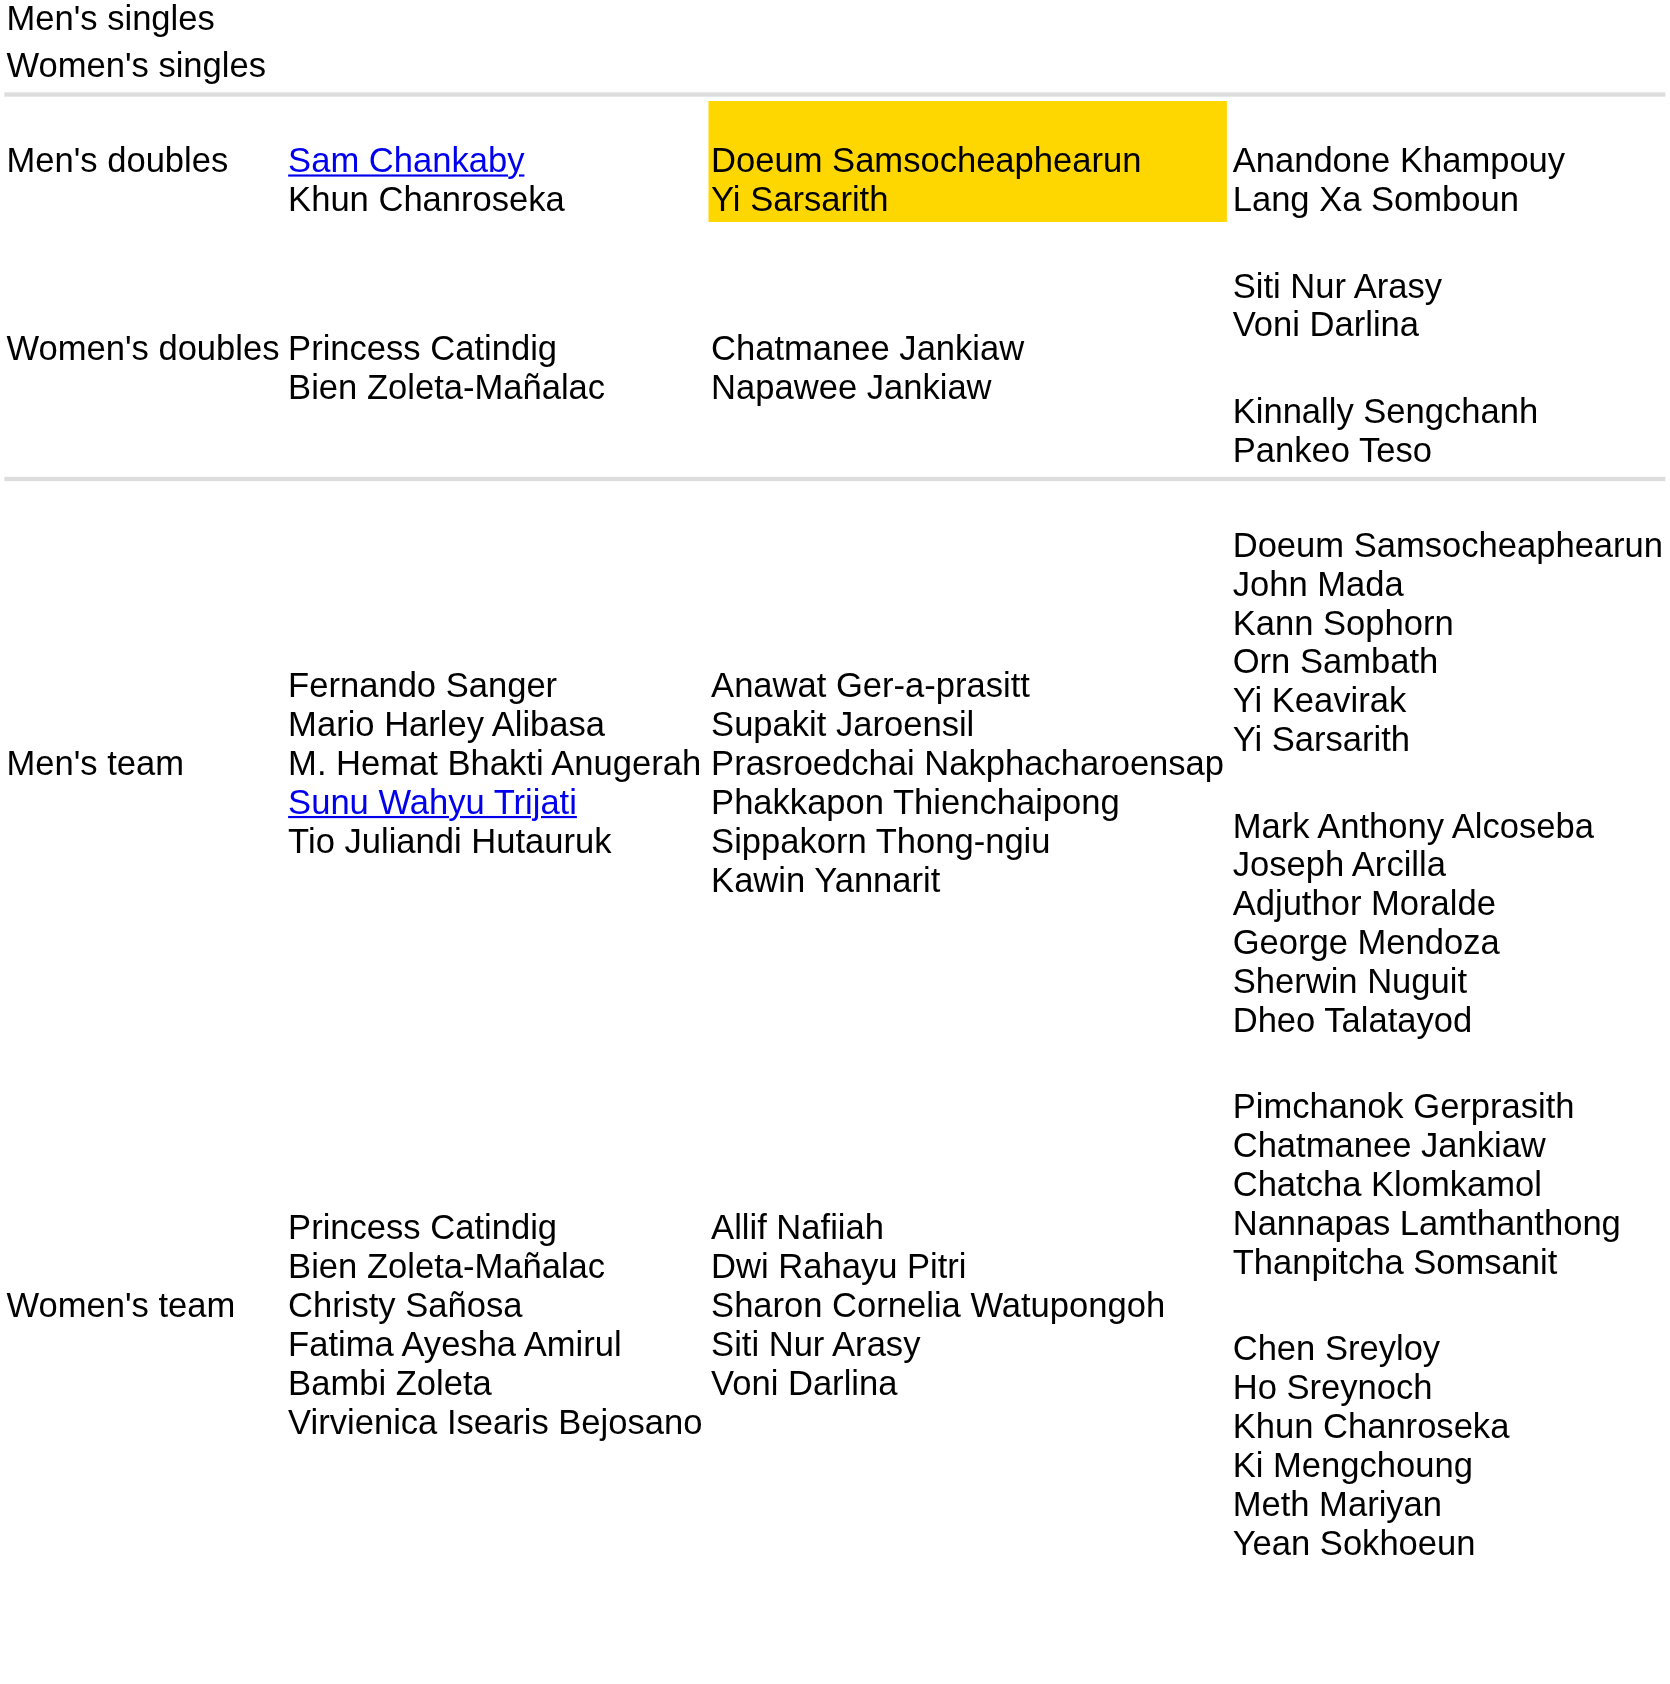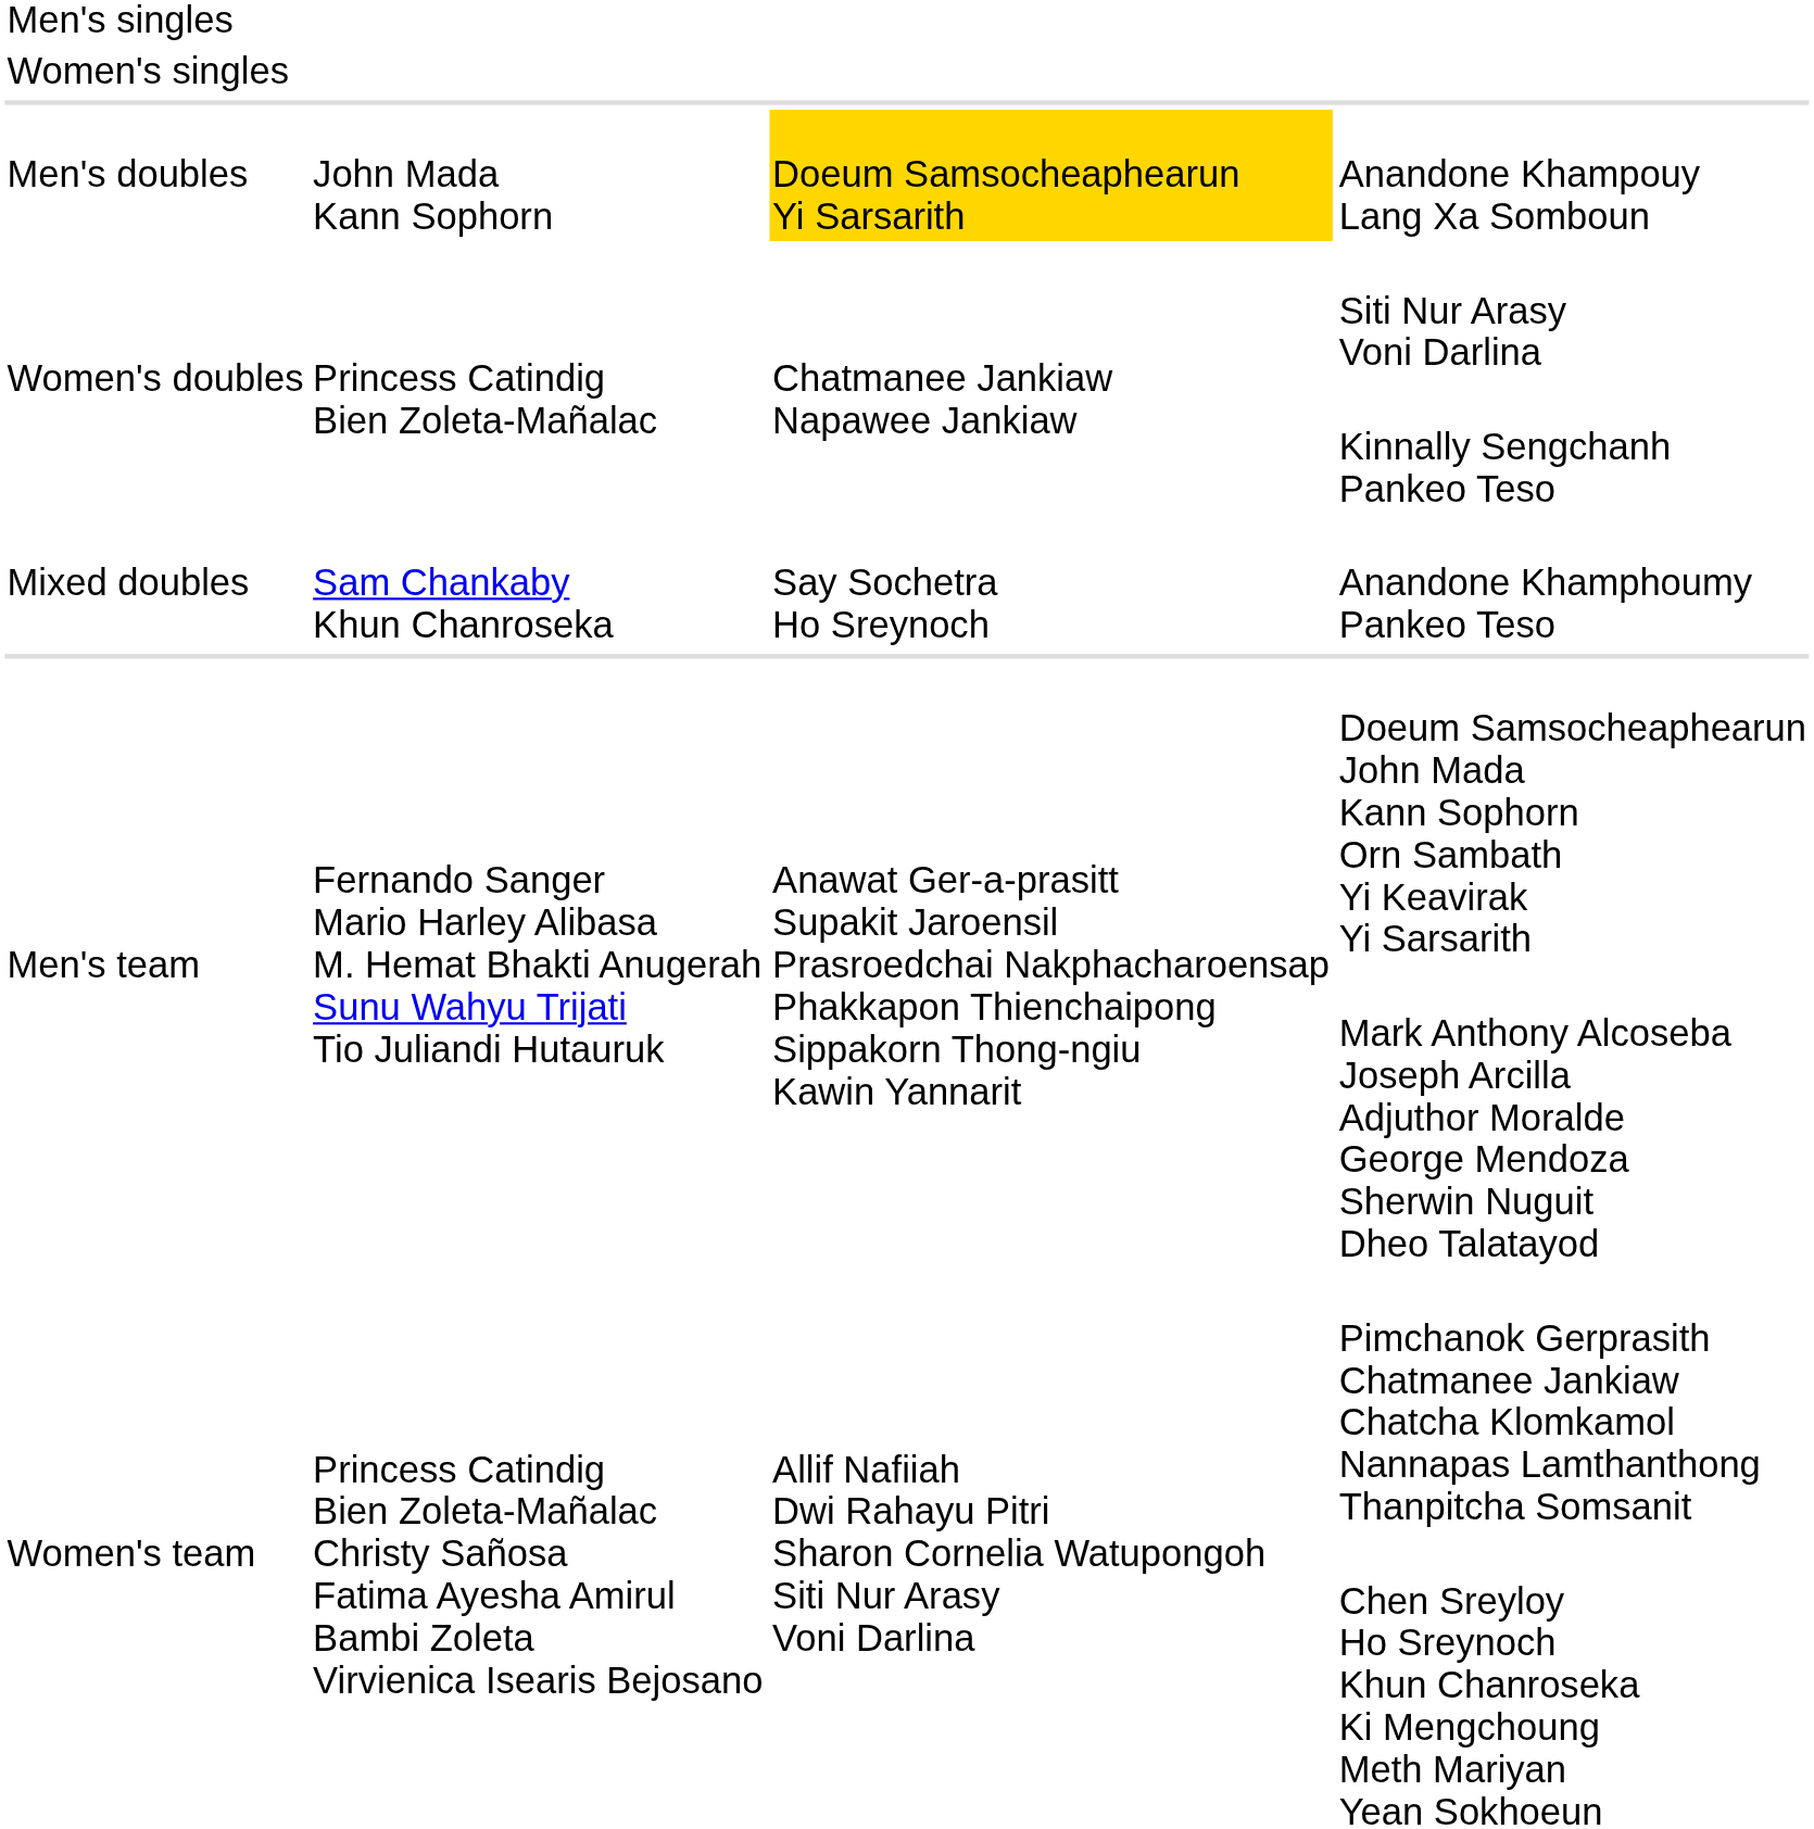 <table>
 <tr>
 <td rowspan=2>Men's singles</td>
 <td rowspan=2></td>
 <td rowspan=2></td>
 <td></td>
 </tr>
 <tr>
 <td></td>
 </tr>
 <tr>
 <td rowspan=2>Women's singles</td>
 <td rowspan=2></td>
 <td rowspan=2></td>
 <td></td>
 </tr>
 <tr>
 <td></td>
 </tr>
 <tr style="background:#dddddd;">
 <td colspan=4></td>
 </tr>
 <tr>
 <td>Men's doubles</td>
-<td><br><a href='#'>Sam Chankaby</a><br>Khun Chanroseka</td>
+<td><br>John Mada<br>Kann Sophorn</td>
 <td style="background: gold;"><br>Doeum Samsocheaphearun<br>Yi Sarsarith</td>
 <td><br>Anandone Khampouy<br>Lang Xa Somboun</td>
 </tr>
 <tr>
 <td rowspan=2>Women's doubles</td>
 <td rowspan=2><br>Princess Catindig<br>Bien Zoleta-Mañalac</td>
 <td rowspan=2><br>Chatmanee Jankiaw<br>Napawee Jankiaw</td>
 <td><br>Siti Nur Arasy<br>Voni Darlina</td>
 </tr>
 <tr>
 <td><br>Kinnally Sengchanh<br>Pankeo Teso</td>
+</tr>
+<tr>
+<td>Mixed doubles</td>
+<td><br><a href='#'>Sam Chankaby</a><br>Khun Chanroseka</td>
+<td><br>Say Sochetra<br>Ho Sreynoch</td>
+<td><br>Anandone Khamphoumy<br>Pankeo Teso</td>
 </tr>
 <tr style="background:#dddddd;">
 <td colspan=4></td>
 </tr>
 <tr>
 <td rowspan=2>Men's team</td>
 <td rowspan=2><br>Fernando Sanger<br>Mario Harley Alibasa<br>M. Hemat Bhakti Anugerah<br><a href='#'>Sunu Wahyu Trijati</a><br>Tio Juliandi Hutauruk<br> </td>
 <td rowspan=2 nowrap><br>Anawat Ger-a-prasitt<br>Supakit Jaroensil<br>Prasroedchai Nakphacharoensap<br>Phakkapon Thienchaipong<br>Sippakorn Thong-ngiu<br>Kawin Yannarit</td>
 <td nowrap><br>Doeum Samsocheaphearun<br>John Mada<br>Kann Sophorn<br>Orn Sambath<br>Yi Keavirak<br>Yi Sarsarith</td>
 </tr>
 <tr>
 <td><br>Mark Anthony Alcoseba<br>Joseph Arcilla<br>Adjuthor Moralde<br>George Mendoza<br>Sherwin Nuguit<br>Dheo Talatayod</td>
 </tr>
 <tr>
 <td rowspan=2>Women's team</td>
 <td rowspan=2 nowrap><br>Princess Catindig<br>Bien Zoleta-Mañalac<br> Christy Sañosa<br> Fatima Ayesha Amirul<br> Bambi Zoleta <br>Virvienica Isearis Bejosano</td>
 <td rowspan=2><br>Allif Nafiiah<br>Dwi Rahayu Pitri<br>Sharon Cornelia Watupongoh<br>Siti Nur Arasy<br>Voni Darlina<br> </td>
 <td><br>Pimchanok Gerprasith<br>Chatmanee Jankiaw<br>Chatcha Klomkamol<br>Nannapas Lamthanthong<br>Thanpitcha Somsanit</td>
 </tr>
 <tr>
 <td><br>Chen Sreyloy<br>Ho Sreynoch<br>Khun Chanroseka<br>Ki Mengchoung<br>Meth Mariyan<br>Yean Sokhoeun</td>
 </tr>
 </table>
